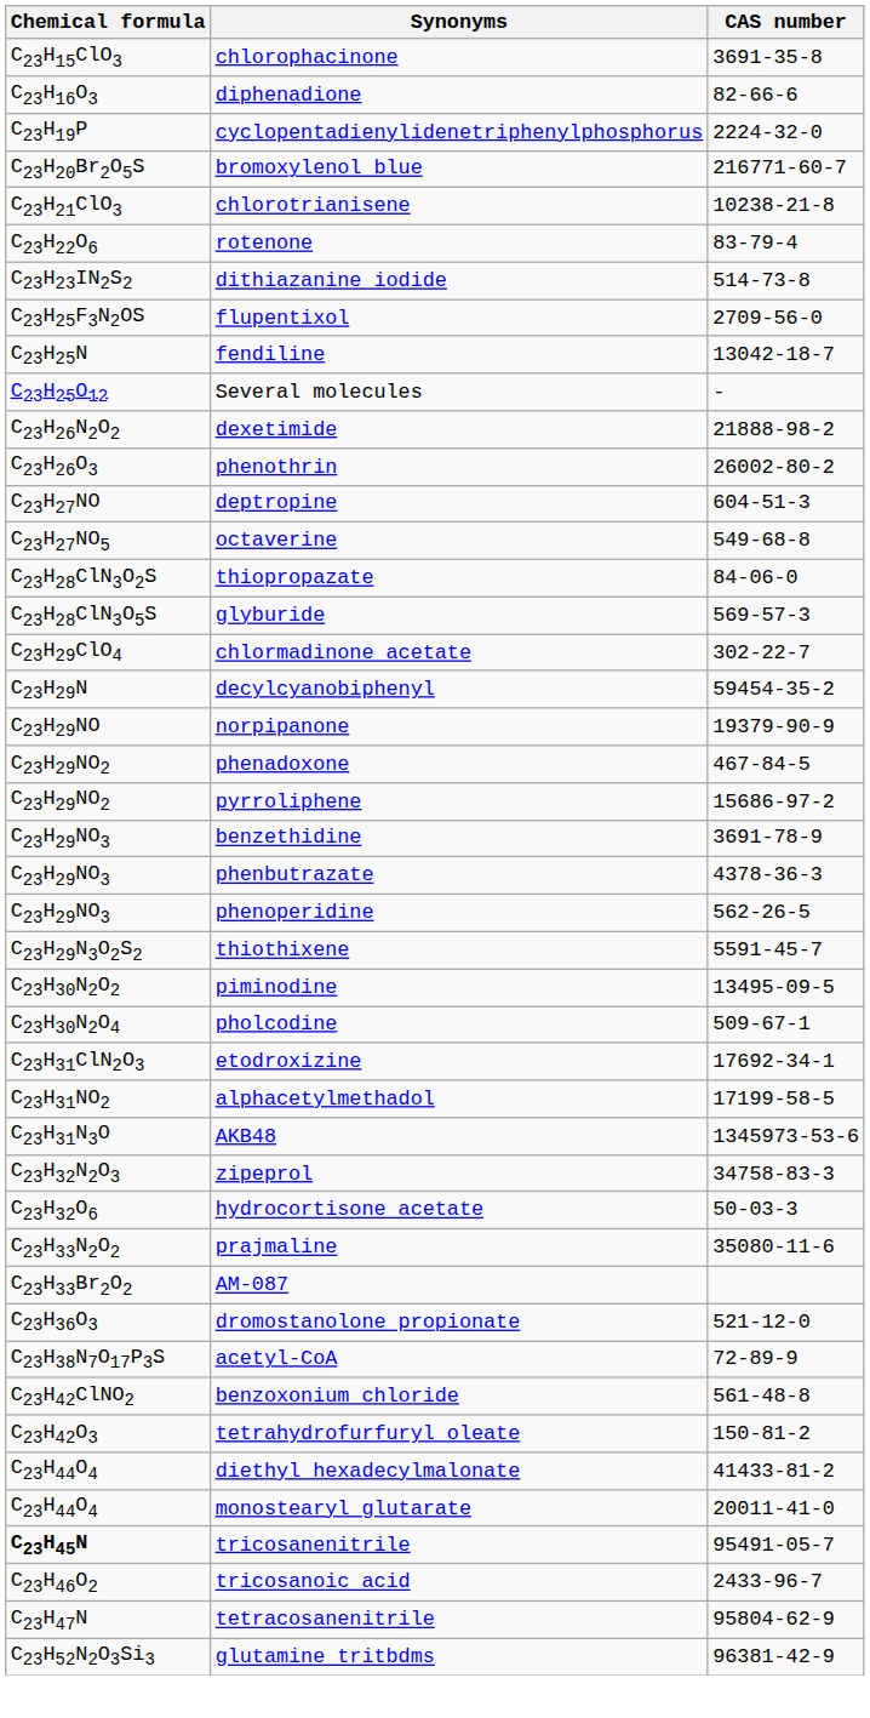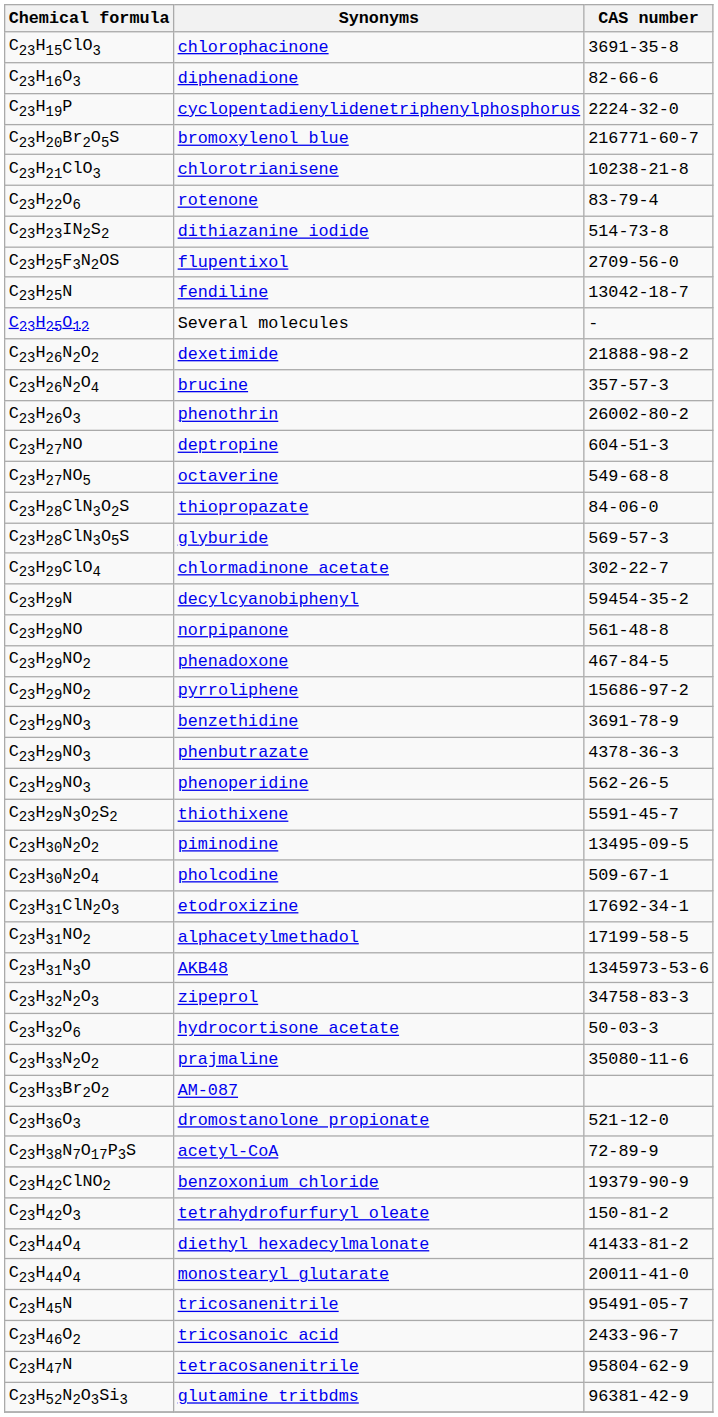 <table class="wikitable sortable">
 <tr>
 <th>Chemical formula</th>
 <th>Synonyms</th>
 <th>CAS number</th>
 </tr>
 <tr>
 <td>C<sub>23</sub>H<sub>15</sub>ClO<sub>3</sub></td>
 <td><a href='#'>chlorophacinone</a></td>
 <td>3691-35-8</td>
 </tr>
 <tr>
 <td>C<sub>23</sub>H<sub>16</sub>O<sub>3</sub></td>
 <td><a href='#'>diphenadione</a></td>
 <td>82-66-6</td>
 </tr>
 <tr>
 <td>C<sub>23</sub>H<sub>19</sub>P</td>
 <td><a href='#'>cyclopentadienylidenetriphenylphosphorus</a></td>
 <td>2224-32-0</td>
 </tr>
 <tr>
 <td>C<sub>23</sub>H<sub>20</sub>Br<sub>2</sub>O<sub>5</sub>S</td>
 <td><a href='#'>bromoxylenol blue</a></td>
 <td>216771-60-7</td>
 </tr>
 <tr>
 <td>C<sub>23</sub>H<sub>21</sub>ClO<sub>3</sub></td>
 <td><a href='#'>chlorotrianisene</a></td>
 <td>10238-21-8</td>
 </tr>
 <tr>
 <td>C<sub>23</sub>H<sub>22</sub>O<sub>6</sub></td>
 <td><a href='#'>rotenone</a></td>
 <td>83-79-4</td>
 </tr>
 <tr>
 <td>C<sub>23</sub>H<sub>23</sub>IN<sub>2</sub>S<sub>2</sub></td>
 <td><a href='#'>dithiazanine iodide</a></td>
 <td>514-73-8</td>
 </tr>
 <tr>
 <td>C<sub>23</sub>H<sub>25</sub>F<sub>3</sub>N<sub>2</sub>OS</td>
 <td><a href='#'>flupentixol</a></td>
 <td>2709-56-0</td>
 </tr>
 <tr>
 <td>C<sub>23</sub>H<sub>25</sub>N</td>
 <td><a href='#'>fendiline</a></td>
 <td>13042-18-7</td>
 </tr>
 <tr>
 <td><a href='#'>C<sub>23</sub>H<sub>25</sub>O<sub>12</sub></a></td>
 <td>Several molecules</td>
 <td>-</td>
 </tr>
 <tr>
 <td>C<sub>23</sub>H<sub>26</sub>N<sub>2</sub>O<sub>2</sub></td>
 <td><a href='#'>dexetimide</a></td>
 <td>21888-98-2</td>
 </tr>
 <tr>
+<td>C<sub>23</sub>H<sub>26</sub>N<sub>2</sub>O<sub>4</sub></td>
+<td><a href='#'>brucine</a></td>
+<td>357-57-3</td>
+</tr>
+<tr>
 <td>C<sub>23</sub>H<sub>26</sub>O<sub>3</sub></td>
 <td><a href='#'>phenothrin</a></td>
 <td>26002-80-2</td>
 </tr>
 <tr>
 <td>C<sub>23</sub>H<sub>27</sub>NO</td>
 <td><a href='#'>deptropine</a></td>
 <td>604-51-3</td>
 </tr>
 <tr>
 <td>C<sub>23</sub>H<sub>27</sub>NO<sub>5</sub></td>
 <td><a href='#'>octaverine</a></td>
 <td>549-68-8</td>
 </tr>
 <tr>
 <td>C<sub>23</sub>H<sub>28</sub>ClN<sub>3</sub>O<sub>2</sub>S</td>
 <td><a href='#'>thiopropazate</a></td>
 <td>84-06-0</td>
 </tr>
 <tr>
 <td>C<sub>23</sub>H<sub>28</sub>ClN<sub>3</sub>O<sub>5</sub>S</td>
 <td><a href='#'>glyburide</a></td>
 <td>569-57-3</td>
 </tr>
 <tr>
 <td>C<sub>23</sub>H<sub>29</sub>ClO<sub>4</sub></td>
 <td><a href='#'>chlormadinone acetate</a></td>
 <td>302-22-7</td>
 </tr>
 <tr>
 <td>C<sub>23</sub>H<sub>29</sub>N</td>
 <td><a href='#'>decylcyanobiphenyl</a></td>
 <td>59454-35-2</td>
 </tr>
 <tr>
 <td>C<sub>23</sub>H<sub>29</sub>NO</td>
 <td><a href='#'>norpipanone</a></td>
-<td>19379-90-9</td>
+<td>561-48-8</td>
 </tr>
 <tr>
 <td>C<sub>23</sub>H<sub>29</sub>NO<sub>2</sub></td>
 <td><a href='#'>phenadoxone</a></td>
 <td>467-84-5</td>
 </tr>
 <tr>
 <td>C<sub>23</sub>H<sub>29</sub>NO<sub>2</sub></td>
 <td><a href='#'>pyrroliphene</a></td>
 <td>15686-97-2</td>
 </tr>
 <tr>
 <td>C<sub>23</sub>H<sub>29</sub>NO<sub>3</sub></td>
 <td><a href='#'>benzethidine</a></td>
 <td>3691-78-9</td>
 </tr>
 <tr>
 <td>C<sub>23</sub>H<sub>29</sub>NO<sub>3</sub></td>
 <td><a href='#'>phenbutrazate</a></td>
 <td>4378-36-3</td>
 </tr>
 <tr>
 <td>C<sub>23</sub>H<sub>29</sub>NO<sub>3</sub></td>
 <td><a href='#'>phenoperidine</a></td>
 <td>562-26-5</td>
 </tr>
 <tr>
 <td>C<sub>23</sub>H<sub>29</sub>N<sub>3</sub>O<sub>2</sub>S<sub>2</sub></td>
 <td><a href='#'>thiothixene</a></td>
 <td>5591-45-7</td>
 </tr>
 <tr>
 <td>C<sub>23</sub>H<sub>30</sub>N<sub>2</sub>O<sub>2</sub></td>
 <td><a href='#'>piminodine</a></td>
 <td>13495-09-5</td>
 </tr>
 <tr>
 <td>C<sub>23</sub>H<sub>30</sub>N<sub>2</sub>O<sub>4</sub></td>
 <td><a href='#'>pholcodine</a></td>
 <td>509-67-1</td>
 </tr>
 <tr>
 <td>C<sub>23</sub>H<sub>31</sub>ClN<sub>2</sub>O<sub>3</sub></td>
 <td><a href='#'>etodroxizine</a></td>
 <td>17692-34-1</td>
 </tr>
 <tr>
 <td>C<sub>23</sub>H<sub>31</sub>NO<sub>2</sub></td>
 <td><a href='#'>alphacetylmethadol</a></td>
 <td>17199-58-5</td>
 </tr>
 <tr>
 <td>C<sub>23</sub>H<sub>31</sub>N<sub>3</sub>O</td>
 <td><a href='#'>AKB48</a></td>
 <td>1345973-53-6</td>
 </tr>
 <tr>
 <td>C<sub>23</sub>H<sub>32</sub>N<sub>2</sub>O<sub>3</sub></td>
 <td><a href='#'>zipeprol</a></td>
 <td>34758-83-3</td>
 </tr>
 <tr>
 <td>C<sub>23</sub>H<sub>32</sub>O<sub>6</sub></td>
 <td><a href='#'>hydrocortisone acetate</a></td>
 <td>50-03-3</td>
 </tr>
 <tr>
 <td>C<sub>23</sub>H<sub>33</sub>N<sub>2</sub>O<sub>2</sub></td>
 <td><a href='#'>prajmaline</a></td>
 <td>35080-11-6</td>
 </tr>
 <tr>
 <td>C<sub>23</sub>H<sub>33</sub>Br<sub>2</sub>O<sub>2</sub></td>
 <td><a href='#'>AM-087</a></td>
 <td></td>
 </tr>
 <tr>
 <td>C<sub>23</sub>H<sub>36</sub>O<sub>3</sub></td>
 <td><a href='#'>dromostanolone propionate</a></td>
 <td>521-12-0</td>
 </tr>
 <tr>
 <td>C<sub>23</sub>H<sub>38</sub>N<sub>7</sub>O<sub>17</sub>P<sub>3</sub>S</td>
 <td><a href='#'>acetyl-CoA</a></td>
 <td>72-89-9</td>
 </tr>
 <tr>
 <td>C<sub>23</sub>H<sub>42</sub>ClNO<sub>2</sub></td>
 <td><a href='#'>benzoxonium chloride</a></td>
-<td>561-48-8</td>
+<td>19379-90-9</td>
 </tr>
 <tr>
 <td>C<sub>23</sub>H<sub>42</sub>O<sub>3</sub></td>
 <td><a href='#'>tetrahydrofurfuryl oleate</a></td>
 <td>150-81-2</td>
 </tr>
 <tr>
 <td>C<sub>23</sub>H<sub>44</sub>O<sub>4</sub></td>
 <td><a href='#'>diethyl hexadecylmalonate</a></td>
 <td>41433-81-2</td>
 </tr>
 <tr>
 <td>C<sub>23</sub>H<sub>44</sub>O<sub>4</sub></td>
 <td><a href='#'>monostearyl glutarate</a></td>
 <td>20011-41-0</td>
 </tr>
 <tr>
-<td><strong>C<sub>23</sub>H<sub>45</sub>N</strong></td>
+<td>C<sub>23</sub>H<sub>45</sub>N</td>
 <td><a href='#'>tricosanenitrile</a></td>
 <td>95491-05-7</td>
 </tr>
 <tr>
 <td>C<sub>23</sub>H<sub>46</sub>O<sub>2</sub></td>
 <td><a href='#'>tricosanoic acid</a></td>
 <td>2433-96-7</td>
 </tr>
 <tr>
 <td>C<sub>23</sub>H<sub>47</sub>N</td>
 <td><a href='#'>tetracosanenitrile</a></td>
 <td>95804-62-9</td>
 </tr>
 <tr>
 <td>C<sub>23</sub>H<sub>52</sub>N<sub>2</sub>O<sub>3</sub>Si<sub>3</sub></td>
 <td><a href='#'>glutamine tritbdms</a></td>
 <td>96381-42-9</td>
 </tr>
 <tr>
 </tr>
 </table>
